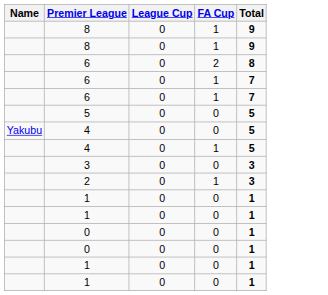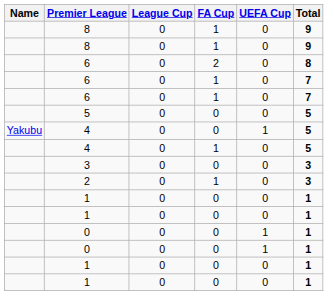 <table class="wikitable sortable" style="text-align:center; font-size:95%">
 <tr>
 <th>Name</th>
 <th><a href='#'>Premier League</a></th>
 <th><a href='#'>League Cup</a></th>
 <th><a href='#'>FA Cup</a></th>
+<th><a href='#'>UEFA Cup</a></th>
 <th>Total</th>
 </tr>
 <tr>
 <td></td>
 <td>8</td>
 <td>0</td>
 <td>1</td>
+<td>0</td>
 <td> <strong>9</strong></td>
 </tr>
 <tr>
 <td></td>
 <td>8</td>
 <td>0</td>
 <td>1</td>
+<td>0</td>
 <td> <strong>9</strong></td>
 </tr>
 <tr>
 <td></td>
 <td>6</td>
 <td>0</td>
 <td>2</td>
+<td>0</td>
 <td> <strong>8</strong></td>
 </tr>
 <tr>
 <td></td>
 <td>6</td>
 <td>0</td>
 <td>1</td>
+<td>0</td>
 <td> <strong>7</strong></td>
 </tr>
 <tr>
 <td></td>
 <td>6</td>
 <td>0</td>
 <td>1</td>
+<td>0</td>
 <td> <strong>7</strong></td>
 </tr>
 <tr>
 <td></td>
 <td>5</td>
+<td>0</td>
 <td>0</td>
 <td>0</td>
 <td> <strong>5</strong></td>
 </tr>
 <tr>
 <td><a href='#'>Yakubu</a></td>
 <td>4</td>
 <td>0</td>
 <td>0</td>
+<td>1</td>
 <td> <strong>5</strong></td>
 </tr>
 <tr>
 <td></td>
 <td>4</td>
 <td>0</td>
 <td>1</td>
+<td>0</td>
 <td> <strong>5</strong></td>
 </tr>
 <tr>
 <td></td>
 <td>3</td>
+<td>0</td>
 <td>0</td>
 <td>0</td>
 <td> <strong>3</strong></td>
 </tr>
 <tr>
 <td></td>
 <td>2</td>
 <td>0</td>
 <td>1</td>
+<td>0</td>
 <td> <strong>3</strong></td>
 </tr>
 <tr>
 <td></td>
 <td>1</td>
 <td>0</td>
 <td>0</td>
+<td>0</td>
 <td> <strong>1</strong></td>
 </tr>
 <tr>
 <td></td>
 <td>1</td>
-<td>0</td>
-<td>0</td>
-<td> <strong>1</strong></td>
-</tr>
-<tr>
-<td></td>
 <td>0</td>
 <td>0</td>
 <td>0</td>
 <td> <strong>1</strong></td>
 </tr>
 <tr>
 <td></td>
 <td>0</td>
 <td>0</td>
 <td>0</td>
+<td>1</td>
+<td> <strong>1</strong></td>
+</tr>
+<tr>
+<td></td>
+<td>0</td>
+<td>0</td>
+<td>0</td>
+<td>1</td>
 <td> <strong>1</strong></td>
 </tr>
 <tr>
 <td></td>
 <td>1</td>
+<td>0</td>
 <td>0</td>
 <td>0</td>
 <td> <strong>1</strong></td>
 </tr>
 <tr>
 <td></td>
 <td>1</td>
 <td>0</td>
 <td>0</td>
+<td>0</td>
 <td> <strong>1</strong></td>
 </tr>
 </table>
